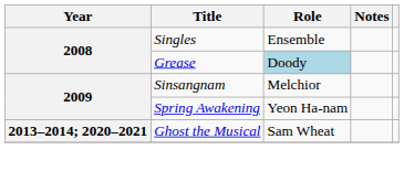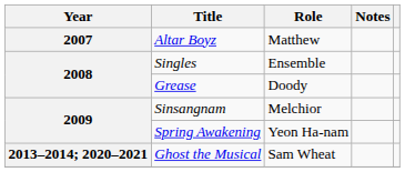 <table class="wikitable plainrowheaders sortable">
 <tr>
 <th scope="col">Year</th>
 <th scope="col">Title</th>
 <th scope="col">Role</th>
 <th scope="col" class="unsortable">Notes</th>
 <th scope="col" class="unsortable"></th>
+</tr>
+<tr>
+<th scope="row">2007</th>
+<td><em><a href='#'>Altar Boyz</a></em></td>
+<td>Matthew</td>
+<td></td>
+<td></td>
 </tr>
 <tr>
 <th scope="row" rowspan="2">2008</th>
 <td><em>Singles</em></td>
 <td>Ensemble</td>
 <td></td>
 <td></td>
 </tr>
 <tr>
 <td><em><a href='#'>Grease</a></em></td>
-<td style="background: lightblue;">Doody</td>
+<td>Doody</td>
 <td></td>
 <td></td>
 </tr>
 <tr>
 <th scope="row" rowspan="2">2009</th>
 <td><em>Sinsangnam</em></td>
 <td>Melchior</td>
 <td></td>
 <td></td>
 </tr>
 <tr>
 <td><em><a href='#'>Spring Awakening</a></em></td>
 <td>Yeon Ha-nam</td>
 <td></td>
 <td style="text-align:center"></td>
 </tr>
 <tr>
 <th scope="row">2013–2014; 2020–2021</th>
 <td><em><a href='#'>Ghost the Musical</a></em></td>
 <td>Sam Wheat</td>
 <td></td>
 <td style="text-align:center"></td>
 </tr>
 <tr>
 </tr>
 </table>
